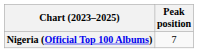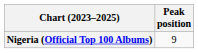 <table class="wikitable sortable plainrowheaders" style="text-align:center">
 <tr>
 <th scope="col">Chart (2023–2025)</th>
 <th scope="col">Peak<br>position</th>
 </tr>
 <tr>
 <th scope="row">Nigeria (<a href='#'>Official Top 100 Albums</a>)</th>
-<td>7</td>
+<td>9</td>
 </tr>
 </table>
